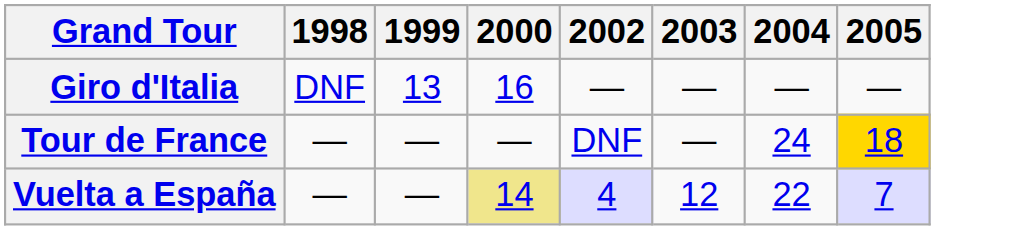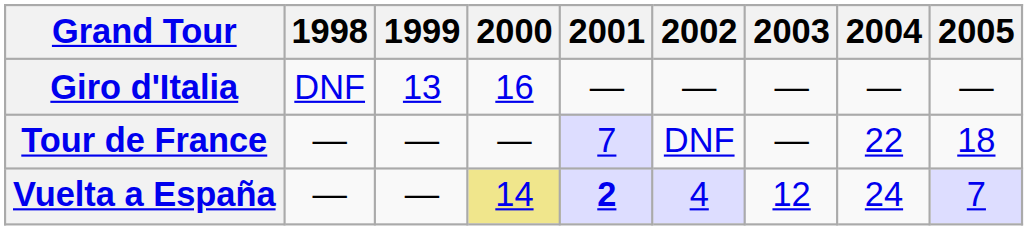 <table class="wikitable plainrowheaders">
 <tr>
 <th scope="col"><a href='#'>Grand Tour</a></th>
 <th scope="col">1998</th>
 <th scope="col">1999</th>
 <th scope="col">2000</th>
+<th scope="col">2001</th>
 <th scope="col">2002</th>
 <th scope="col">2003</th>
 <th scope="col">2004</th>
 <th scope="col">2005</th>
 </tr>
 <tr style="text-align:center;">
 <th scope="row"> <a href='#'>Giro d'Italia</a></th>
 <td><a href='#'>DNF</a></td>
 <td><a href='#'>13</a></td>
 <td><a href='#'>16</a></td>
 <td>—</td>
 <td>—</td>
 <td>—</td>
 <td>—</td>
+<td>—</td>
 </tr>
 <tr style="text-align:center;">
 <th scope="row"> <a href='#'>Tour de France</a></th>
 <td>—</td>
 <td>—</td>
 <td>—</td>
+<td style="background:#ddf;"><a href='#'>7</a></td>
 <td><a href='#'>DNF</a></td>
 <td>—</td>
-<td><a href='#'>24</a></td>
-<td style="background: gold;"><a href='#'>18</a></td>
+<td><a href='#'>22</a></td>
+<td><a href='#'>18</a></td>
 </tr>
 <tr style="text-align:center;">
 <th scope="row"> <a href='#'>Vuelta a España</a></th>
 <td>—</td>
 <td>—</td>
 <td style="background: khaki;"><a href='#'>14</a></td>
+<td style="background:#ddf;"><a href='#'><strong>2</strong></a></td>
 <td style="background:#ddf;"><a href='#'>4</a></td>
 <td><a href='#'>12</a></td>
-<td><a href='#'>22</a></td>
+<td><a href='#'>24</a></td>
 <td style="background:#ddf;"><a href='#'>7</a></td>
 </tr>
 </table>
